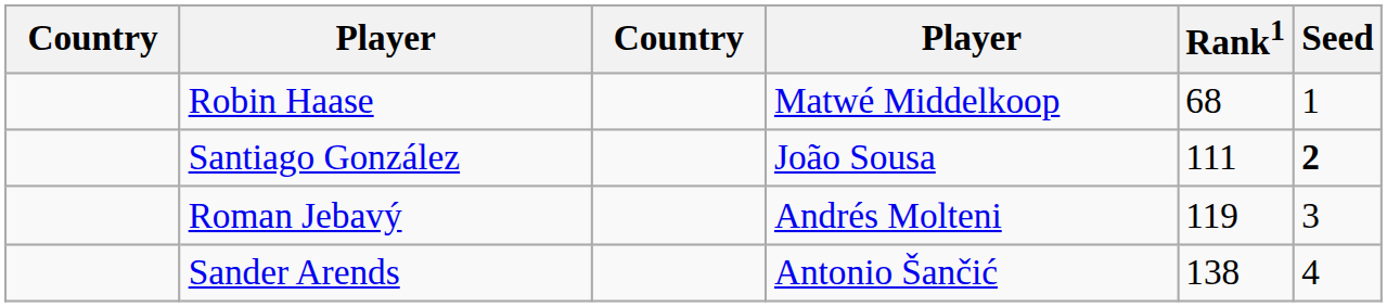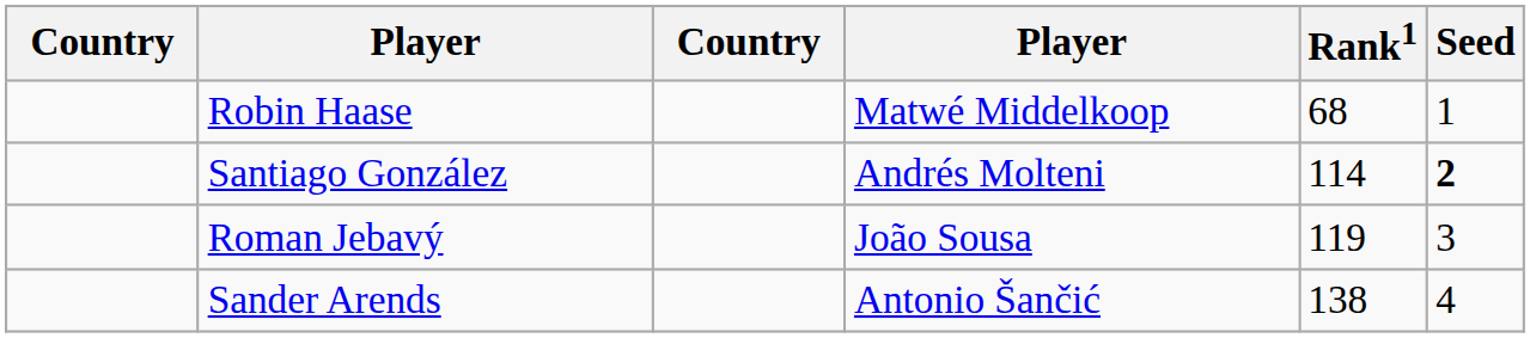 <table class="sortable wikitable">
 <tr>
 <th width="70">Country</th>
 <th width="175">Player</th>
 <th width="70">Country</th>
 <th width="175">Player</th>
 <th>Rank<sup>1</sup></th>
 <th>Seed</th>
 </tr>
 <tr>
 <td></td>
 <td><a href='#'>Robin Haase</a></td>
 <td></td>
 <td><a href='#'>Matwé Middelkoop</a></td>
 <td>68</td>
 <td>1</td>
 </tr>
 <tr>
 <td></td>
 <td><a href='#'>Santiago González</a></td>
 <td></td>
-<td><a href='#'>João Sousa</a></td>
-<td>111</td>
+<td><a href='#'>Andrés Molteni</a></td>
+<td>114</td>
 <td><strong>2</strong></td>
 </tr>
 <tr>
 <td></td>
 <td><a href='#'>Roman Jebavý</a></td>
 <td></td>
-<td><a href='#'>Andrés Molteni</a></td>
+<td><a href='#'>João Sousa</a></td>
 <td>119</td>
 <td>3</td>
 </tr>
 <tr>
 <td></td>
 <td><a href='#'>Sander Arends</a></td>
 <td></td>
 <td><a href='#'>Antonio Šančić</a></td>
 <td>138</td>
 <td>4</td>
 </tr>
 </table>
